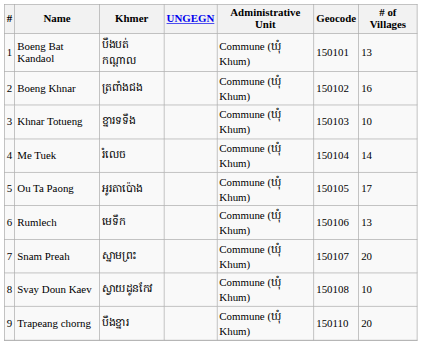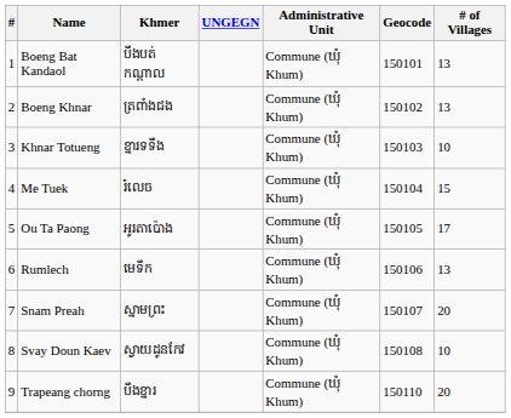 <table class="wikitable sortable">
 <tr>
 <th>#</th>
 <th>Name</th>
 <th>Khmer</th>
 <th><a href='#'>UNGEGN</a></th>
 <th>Administrative Unit</th>
 <th>Geocode</th>
 <th># of Villages</th>
 </tr>
 <tr>
 <td>1</td>
 <td>Boeng Bat Kandaol</td>
 <td>បឹងបត់កណ្ដាល</td>
 <td></td>
 <td>Commune (ឃុំ Khum)</td>
 <td>150101</td>
 <td>13</td>
 </tr>
 <tr>
 <td>2</td>
 <td>Boeng Khnar</td>
 <td>ត្រពាំងជង</td>
 <td></td>
 <td>Commune (ឃុំ Khum)</td>
 <td>150102</td>
-<td>16</td>
+<td>13</td>
 </tr>
 <tr>
 <td>3</td>
 <td>Khnar Totueng</td>
 <td>ខ្នារទទឹង</td>
 <td></td>
 <td>Commune (ឃុំ Khum)</td>
 <td>150103</td>
 <td>10</td>
 </tr>
 <tr>
 <td>4</td>
 <td>Me Tuek</td>
 <td>រំលេច</td>
 <td></td>
 <td>Commune (ឃុំ Khum)</td>
 <td>150104</td>
-<td>14</td>
+<td>15</td>
 </tr>
 <tr>
 <td>5</td>
 <td>Ou Ta Paong</td>
 <td>អូរតាប៉ោង</td>
 <td></td>
 <td>Commune (ឃុំ Khum)</td>
 <td>150105</td>
 <td>17</td>
 </tr>
 <tr>
 <td>6</td>
 <td>Rumlech</td>
 <td>មេទឹក</td>
 <td></td>
 <td>Commune (ឃុំ Khum)</td>
 <td>150106</td>
 <td>13</td>
 </tr>
 <tr>
 <td>7</td>
 <td>Snam Preah</td>
 <td>ស្នាមព្រះ</td>
 <td></td>
 <td>Commune (ឃុំ Khum)</td>
 <td>150107</td>
 <td>20</td>
 </tr>
 <tr>
 <td>8</td>
 <td>Svay Doun Kaev</td>
 <td>ស្វាយដូនកែវ</td>
 <td></td>
 <td>Commune (ឃុំ Khum)</td>
 <td>150108</td>
 <td>10</td>
 </tr>
 <tr>
 <td>9</td>
 <td>Trapeang chorng</td>
 <td>បឹងខ្នារ</td>
 <td></td>
 <td>Commune (ឃុំ Khum)</td>
 <td>150110</td>
 <td>20</td>
 </tr>
 <tr>
 </tr>
 </table>
